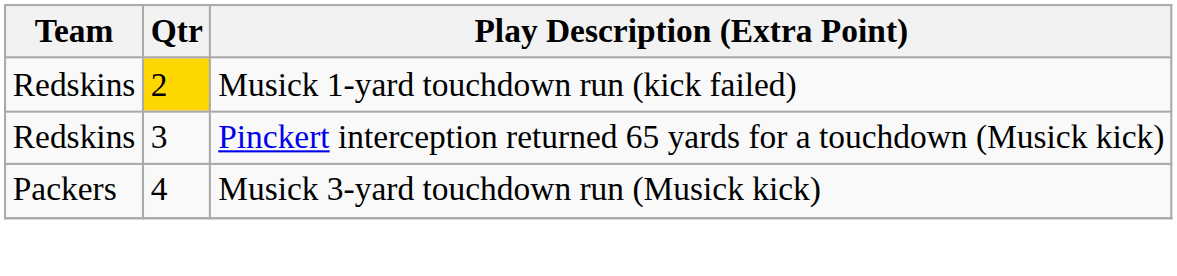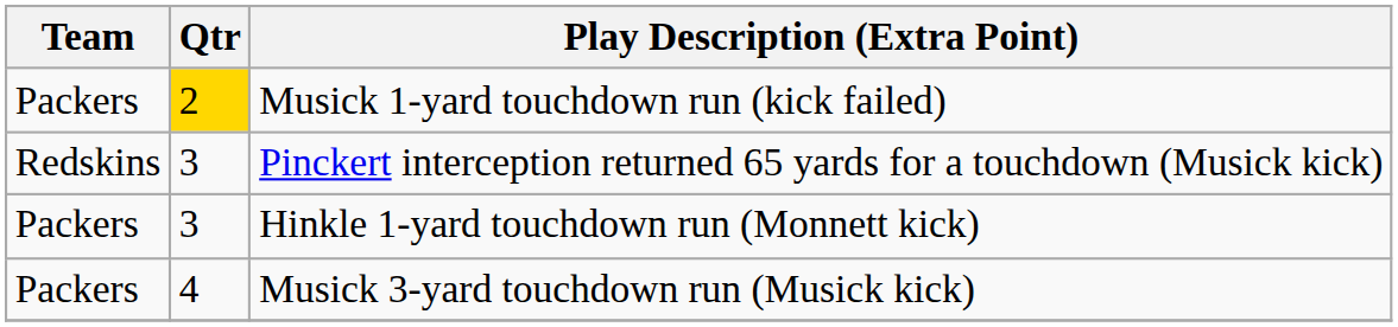 <table class="wikitable">
 <tr>
 <th><strong>Team</strong></th>
 <th><strong>Qtr</strong></th>
 <th><strong>Play Description (Extra Point)</strong></th>
 </tr>
 <tr>
-<td>Redskins</td>
+<td>Packers</td>
 <td style="background: gold;">2</td>
 <td>Musick 1-yard touchdown run (kick failed)</td>
 </tr>
 <tr>
 <td>Redskins</td>
 <td>3</td>
 <td><a href='#'>Pinckert</a> interception returned 65 yards for a touchdown (Musick kick)</td>
 </tr>
 <tr>
 <td>Packers</td>
+<td>3</td>
+<td>Hinkle 1-yard touchdown run (Monnett kick)</td>
+</tr>
+<tr>
+<td>Packers</td>
 <td>4</td>
 <td>Musick 3-yard touchdown run (Musick kick)</td>
 </tr>
 <tr>
 </tr>
 </table>
